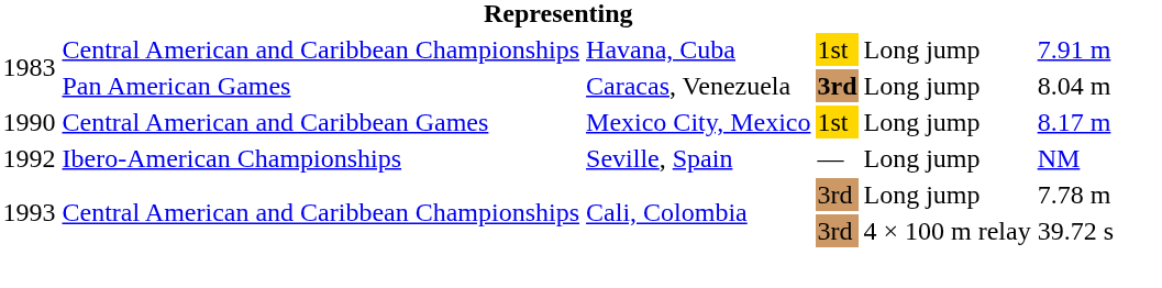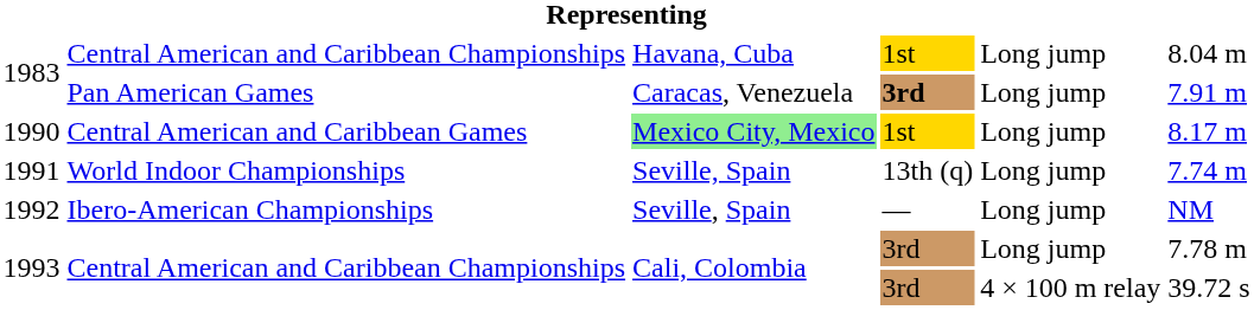 <table>
 <tr>
 <th colspan="6">Representing </th>
 </tr>
 <tr>
 <td rowspan=2>1983</td>
 <td><a href='#'>Central American and Caribbean Championships</a></td>
 <td><a href='#'>Havana, Cuba</a></td>
 <td bgcolor="gold">1st</td>
 <td>Long jump</td>
-<td><a href='#'>7.91 m</a></td>
+<td>8.04 m</td>
 </tr>
 <tr>
 <td><a href='#'>Pan American Games</a></td>
 <td><a href='#'>Caracas</a>, Venezuela</td>
 <td bgcolor="cc9966"><strong>3rd</strong></td>
 <td>Long jump</td>
-<td>8.04 m</td>
+<td><a href='#'>7.91 m</a></td>
 </tr>
 <tr>
 <td>1990</td>
 <td><a href='#'>Central American and Caribbean Games</a></td>
-<td><a href='#'>Mexico City, Mexico</a></td>
+<td style="background: lightgreen;"><a href='#'>Mexico City, Mexico</a></td>
 <td bgcolor="gold">1st</td>
 <td>Long jump</td>
 <td><a href='#'>8.17 m</a></td>
+</tr>
+<tr>
+<td>1991</td>
+<td><a href='#'>World Indoor Championships</a></td>
+<td><a href='#'>Seville, Spain</a></td>
+<td>13th (q)</td>
+<td>Long jump</td>
+<td><a href='#'>7.74 m</a></td>
 </tr>
 <tr>
 <td>1992</td>
 <td><a href='#'>Ibero-American Championships</a></td>
 <td><a href='#'>Seville</a>, <a href='#'>Spain</a></td>
 <td>—</td>
 <td>Long jump</td>
 <td><a href='#'>NM</a></td>
 </tr>
 <tr>
 <td rowspan=2>1993</td>
 <td rowspan=2><a href='#'>Central American and Caribbean Championships</a></td>
 <td rowspan=2><a href='#'>Cali, Colombia</a></td>
 <td bgcolor="cc9966">3rd</td>
 <td>Long jump</td>
 <td>7.78 m</td>
 </tr>
 <tr>
 <td bgcolor="cc9966">3rd</td>
 <td>4 × 100 m relay</td>
 <td>39.72 s</td>
 </tr>
 </table>
